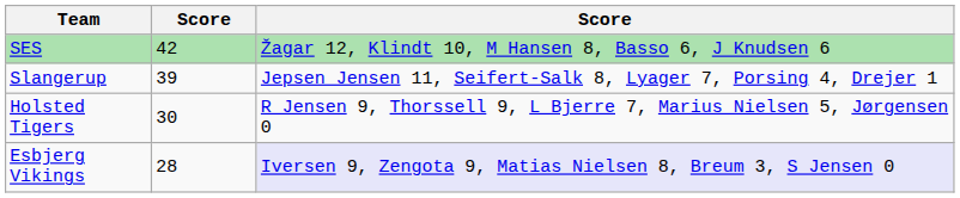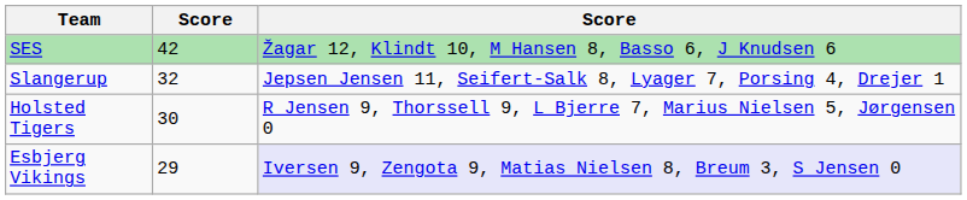 <table class="wikitable" style="font-size: 100%">
 <tr>
 <th width=100>Team</th>
 <th width=70>Score</th>
 <th width=500>Score</th>
 </tr>
 <tr style="background:#ACE1AF;">
 <td><a href='#'>SES</a></td>
 <td>42</td>
 <td><a href='#'>Žagar</a> 12, <a href='#'>Klindt</a> 10, <a href='#'>M Hansen</a> 8, <a href='#'>Basso</a> 6, <a href='#'>J Knudsen</a> 6</td>
 </tr>
 <tr>
 <td><a href='#'>Slangerup</a></td>
-<td>39</td>
+<td>32</td>
 <td><a href='#'>Jepsen Jensen</a> 11, <a href='#'>Seifert-Salk</a> 8, <a href='#'>Lyager</a> 7, <a href='#'>Porsing</a> 4, <a href='#'>Drejer</a> 1</td>
 </tr>
 <tr>
 <td><a href='#'>Holsted Tigers</a></td>
 <td>30</td>
 <td><a href='#'>R Jensen</a> 9, <a href='#'>Thorssell</a> 9, <a href='#'>L Bjerre</a> 7, <a href='#'>Marius Nielsen</a> 5, <a href='#'>Jørgensen</a> 0</td>
 </tr>
 <tr>
 <td><a href='#'>Esbjerg Vikings</a></td>
-<td>28</td>
+<td>29</td>
 <td style="background: lavender;"><a href='#'>Iversen</a> 9, <a href='#'>Zengota</a> 9, <a href='#'>Matias Nielsen</a> 8, <a href='#'>Breum</a> 3, <a href='#'>S Jensen</a> 0</td>
 </tr>
 </table>
